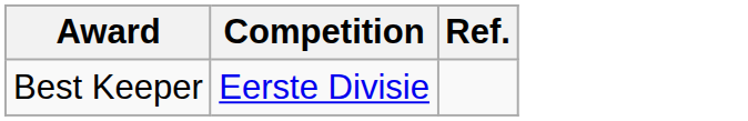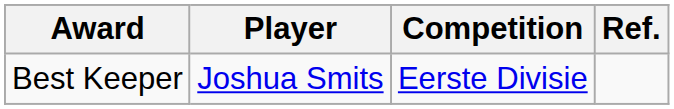 <table class="wikitable" style="text-align:left">
 <tr>
 <th>Award</th>
+<th>Player</th>
 <th>Competition</th>
 <th>Ref.</th>
 </tr>
 <tr>
 <td>Best Keeper</td>
+<td> <a href='#'>Joshua Smits</a></td>
 <td><a href='#'>Eerste Divisie</a></td>
 <td></td>
 </tr>
 </table>
